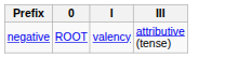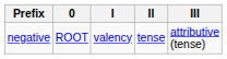 <table class=wikitable>
 <tr>
 <th>Prefix</th>
 <th>0</th>
 <th>I</th>
+<th>II</th>
 <th>III</th>
 </tr>
 <tr>
 <td><a href='#'>negative</a></td>
 <td><a href='#'>ROOT</a></td>
 <td><a href='#'>valency</a></td>
+<td><a href='#'>tense</a></td>
 <td><a href='#'>attributive</a><br>(tense)</td>
 </tr>
 </table>
